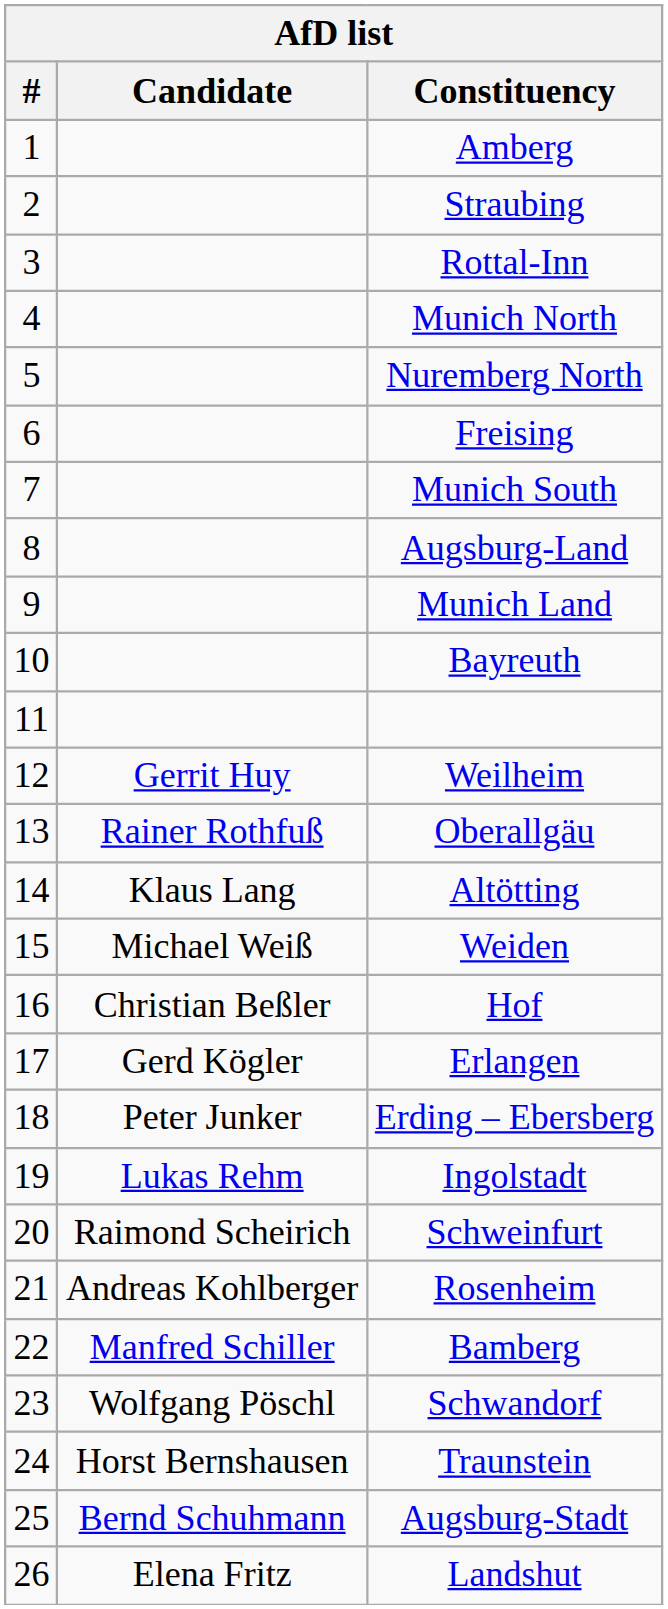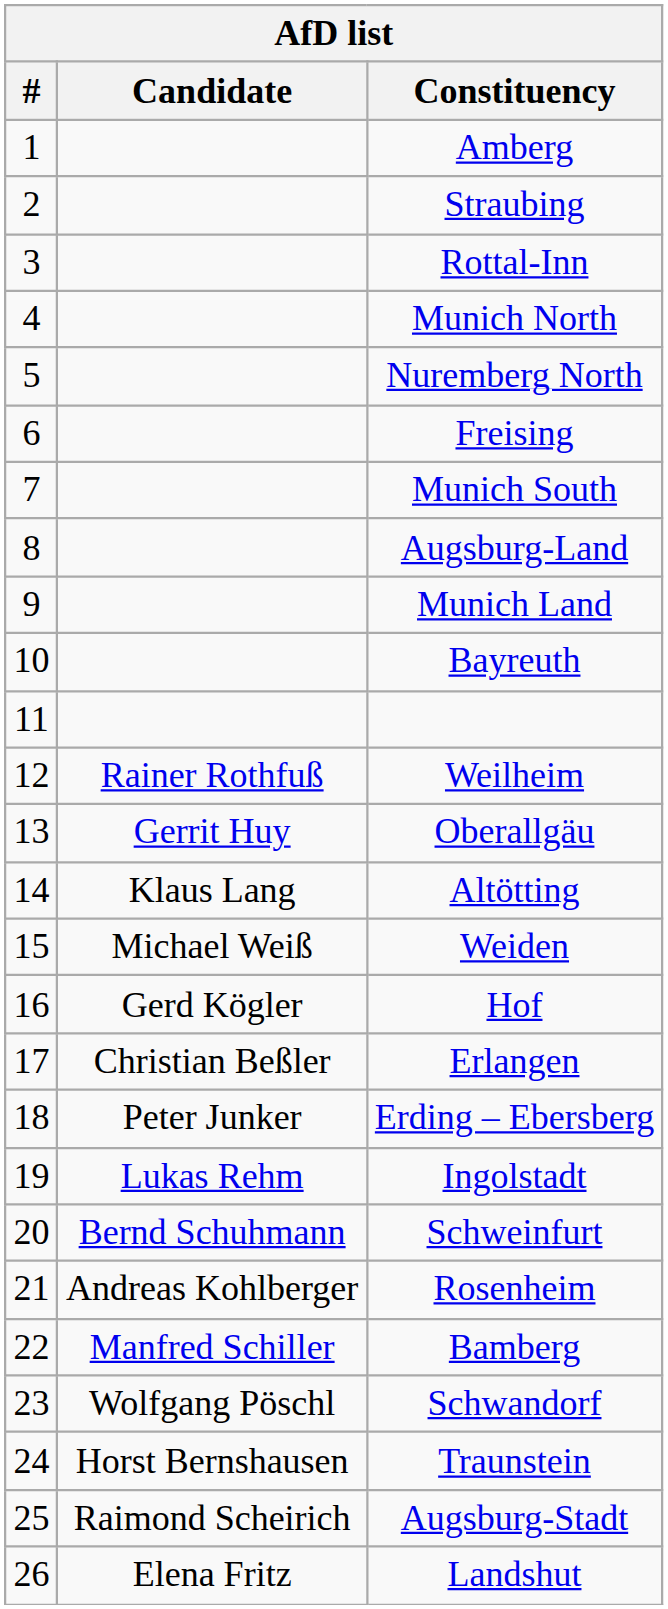 <table class="wikitable mw-collapsible mw-collapsed" style="text-align:center">
 <tr>
 <th colspan=3>AfD list</th>
 </tr>
 <tr>
 <th>#</th>
 <th>Candidate</th>
 <th>Constituency</th>
 </tr>
 <tr>
 <td>1</td>
 <td></td>
 <td><a href='#'>Amberg</a></td>
 </tr>
 <tr>
 <td>2</td>
 <td></td>
 <td><a href='#'>Straubing</a></td>
 </tr>
 <tr>
 <td>3</td>
 <td></td>
 <td><a href='#'>Rottal-Inn</a></td>
 </tr>
 <tr>
 <td>4</td>
 <td></td>
 <td><a href='#'>Munich North</a></td>
 </tr>
 <tr>
 <td>5</td>
 <td></td>
 <td><a href='#'>Nuremberg North</a></td>
 </tr>
 <tr>
 <td>6</td>
 <td></td>
 <td><a href='#'>Freising</a></td>
 </tr>
 <tr>
 <td>7</td>
 <td></td>
 <td><a href='#'>Munich South</a></td>
 </tr>
 <tr>
 <td>8</td>
 <td></td>
 <td><a href='#'>Augsburg-Land</a></td>
 </tr>
 <tr>
 <td>9</td>
 <td></td>
 <td><a href='#'>Munich Land</a></td>
 </tr>
 <tr>
 <td>10</td>
 <td></td>
 <td><a href='#'>Bayreuth</a></td>
 </tr>
 <tr>
 <td>11</td>
 <td></td>
 <td></td>
 </tr>
 <tr>
 <td>12</td>
-<td><a href='#'>Gerrit Huy</a></td>
+<td><a href='#'>Rainer Rothfuß</a></td>
 <td><a href='#'>Weilheim</a></td>
 </tr>
 <tr>
 <td>13</td>
-<td><a href='#'>Rainer Rothfuß</a></td>
+<td><a href='#'>Gerrit Huy</a></td>
 <td><a href='#'>Oberallgäu</a></td>
 </tr>
 <tr>
 <td>14</td>
 <td>Klaus Lang</td>
 <td><a href='#'>Altötting</a></td>
 </tr>
 <tr>
 <td>15</td>
 <td>Michael Weiß</td>
 <td><a href='#'>Weiden</a></td>
 </tr>
 <tr>
 <td>16</td>
-<td>Christian Beßler</td>
+<td>Gerd Kögler</td>
 <td><a href='#'>Hof</a></td>
 </tr>
 <tr>
 <td>17</td>
-<td>Gerd Kögler</td>
+<td>Christian Beßler</td>
 <td><a href='#'>Erlangen</a></td>
 </tr>
 <tr>
 <td>18</td>
 <td>Peter Junker</td>
 <td><a href='#'>Erding – Ebersberg</a></td>
 </tr>
 <tr>
 <td>19</td>
 <td><a href='#'>Lukas Rehm</a></td>
 <td><a href='#'>Ingolstadt</a></td>
 </tr>
 <tr>
 <td>20</td>
-<td>Raimond Scheirich</td>
+<td><a href='#'>Bernd Schuhmann</a></td>
 <td><a href='#'>Schweinfurt</a></td>
 </tr>
 <tr>
 <td>21</td>
 <td>Andreas Kohlberger</td>
 <td><a href='#'>Rosenheim</a></td>
 </tr>
 <tr>
 <td>22</td>
 <td><a href='#'>Manfred Schiller</a></td>
 <td><a href='#'>Bamberg</a></td>
 </tr>
 <tr>
 <td>23</td>
 <td>Wolfgang Pöschl</td>
 <td><a href='#'>Schwandorf</a></td>
 </tr>
 <tr>
 <td>24</td>
 <td>Horst Bernshausen</td>
 <td><a href='#'>Traunstein</a></td>
 </tr>
 <tr>
 <td>25</td>
-<td><a href='#'>Bernd Schuhmann</a></td>
+<td>Raimond Scheirich</td>
 <td><a href='#'>Augsburg-Stadt</a></td>
 </tr>
 <tr>
 <td>26</td>
 <td>Elena Fritz</td>
 <td><a href='#'>Landshut</a></td>
 </tr>
 </table>
